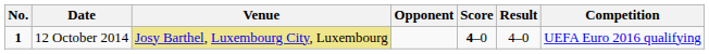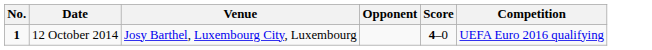 <table class="wikitable">
 <tr>
 <th>No.</th>
 <th>Date</th>
 <th>Venue</th>
 <th>Opponent</th>
 <th>Score</th>
-<th>Result</th>
 <th>Competition</th>
 </tr>
 <tr>
 <td align=center><strong>1</strong></td>
 <td>12 October 2014</td>
-<td style="background: khaki;"><a href='#'>Josy Barthel</a>, <a href='#'>Luxembourg City</a>, Luxembourg</td>
+<td><a href='#'>Josy Barthel</a>, <a href='#'>Luxembourg City</a>, Luxembourg</td>
 <td></td>
 <td align=center><strong>4</strong>–0</td>
-<td align=center>4–0</td>
 <td><a href='#'>UEFA Euro 2016 qualifying</a></td>
 </tr>
 </table>
